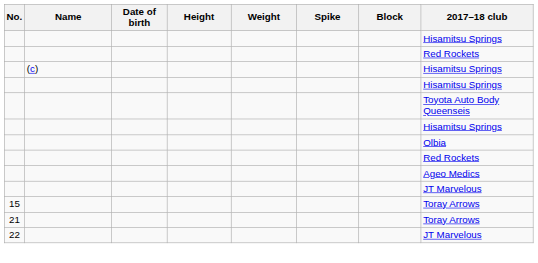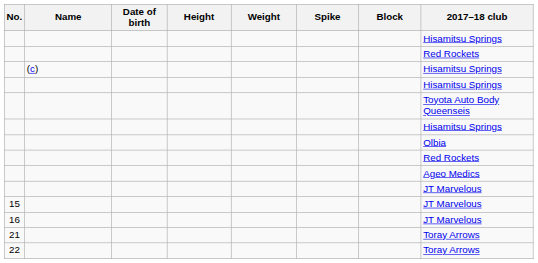 <table class="wikitable sortable" style="font-size:100%; text-align:center;">
 <tr>
 <th>No.</th>
 <th style="width:14em">Name</th>
 <th style="width:8em">Date of birth</th>
 <th style="width:9em">Height</th>
 <th style="width:9em">Weight</th>
 <th style="width:9em">Spike</th>
 <th style="width:9em">Block</th>
 <th style="width:17em">2017–18 club</th>
 </tr>
 <tr>
 <td></td>
 <td align=left></td>
 <td align=right></td>
 <td></td>
 <td></td>
 <td></td>
 <td></td>
 <td align=left> <a href='#'>Hisamitsu Springs</a></td>
 </tr>
 <tr>
 <td></td>
 <td align=left></td>
 <td align=right></td>
 <td></td>
 <td></td>
 <td></td>
 <td></td>
 <td align=left> <a href='#'>Red Rockets</a></td>
 </tr>
 <tr>
 <td></td>
 <td align=left> (<a href='#'>c</a>)</td>
 <td align=right></td>
 <td></td>
 <td></td>
 <td></td>
 <td></td>
 <td align=left> <a href='#'>Hisamitsu Springs</a></td>
 </tr>
 <tr>
 <td></td>
 <td align=left></td>
 <td align=right></td>
 <td></td>
 <td></td>
 <td></td>
 <td></td>
 <td align=left> <a href='#'>Hisamitsu Springs</a></td>
 </tr>
 <tr>
 <td></td>
 <td align=left></td>
 <td align=right></td>
 <td></td>
 <td></td>
 <td></td>
 <td></td>
 <td align=left> <a href='#'>Toyota Auto Body Queenseis</a></td>
 </tr>
 <tr>
 <td></td>
 <td align=left></td>
 <td align=right></td>
 <td></td>
 <td></td>
 <td></td>
 <td></td>
 <td align=left> <a href='#'>Hisamitsu Springs</a></td>
 </tr>
 <tr>
 <td></td>
 <td align=left></td>
 <td align=right></td>
 <td></td>
 <td></td>
 <td></td>
 <td></td>
 <td align=left> <a href='#'>Olbia</a></td>
 </tr>
 <tr>
 <td></td>
 <td align=left></td>
 <td align=right></td>
 <td></td>
 <td></td>
 <td></td>
 <td></td>
 <td align=left> <a href='#'>Red Rockets</a></td>
 </tr>
 <tr>
 <td></td>
 <td align=left></td>
 <td align=right></td>
 <td></td>
 <td></td>
 <td></td>
 <td></td>
 <td align=left> <a href='#'>Ageo Medics</a></td>
 </tr>
 <tr>
 <td></td>
 <td align=left></td>
 <td align=right></td>
 <td></td>
 <td></td>
 <td></td>
 <td></td>
 <td align=left> <a href='#'>JT Marvelous</a></td>
 </tr>
 <tr>
 <td>15</td>
 <td align=left></td>
 <td align=right></td>
 <td></td>
 <td></td>
 <td></td>
 <td></td>
-<td align=left> <a href='#'>Toray Arrows</a></td>
+<td align=left> <a href='#'>JT Marvelous</a></td>
+</tr>
+<tr>
+<td>16</td>
+<td align=left></td>
+<td align=right></td>
+<td></td>
+<td></td>
+<td></td>
+<td></td>
+<td align=left> <a href='#'>JT Marvelous</a></td>
 </tr>
 <tr>
 <td>21</td>
 <td align=left></td>
 <td align=right></td>
 <td></td>
 <td></td>
 <td></td>
 <td></td>
 <td align=left> <a href='#'>Toray Arrows</a></td>
 </tr>
 <tr>
 <td>22</td>
 <td align=left></td>
 <td align=right></td>
 <td></td>
 <td></td>
 <td></td>
 <td></td>
-<td align=left> <a href='#'>JT Marvelous</a></td>
+<td align=left> <a href='#'>Toray Arrows</a></td>
 </tr>
 </table>
